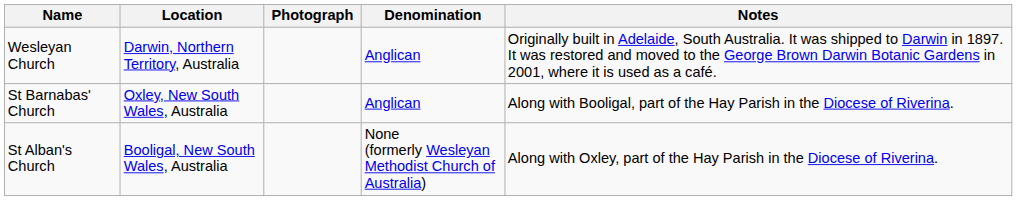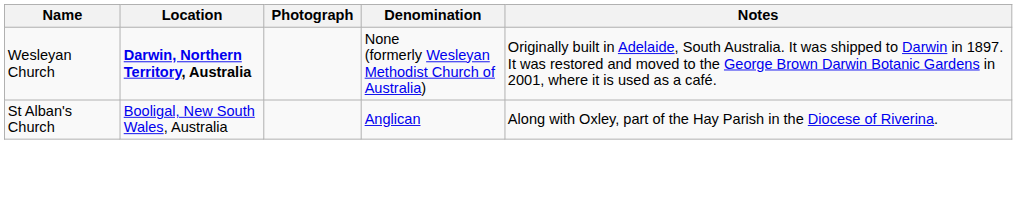 <table class="wikitable sortable">
 <tr>
 <th style="width:120px">Name</th>
 <th style="width:150px">Location</th>
 <th style="width:100px" class="unsortable">Photograph</th>
 <th style="width:150px">Denomination</th>
 <th style="width:550px" class="unsortable">Notes</th>
 </tr>
 <tr>
 <td>Wesleyan Church</td>
-<td><a href='#'>Darwin, Northern Territory</a>, Australia<br><small></small></td>
+<td><strong><a href='#'>Darwin, Northern Territory</a>, Australia<br><small></small></strong></td>
 <td></td>
-<td><a href='#'>Anglican</a></td>
+<td>None<br>(formerly <a href='#'>Wesleyan Methodist Church of Australia</a>)</td>
 <td>Originally built in <a href='#'>Adelaide</a>, South Australia. It was shipped to <a href='#'>Darwin</a> in 1897. It was restored and moved to the <a href='#'>George Brown Darwin Botanic Gardens</a> in 2001, where it is used as a café.</td>
-</tr>
-<tr>
-<td>St Barnabas' Church</td>
-<td><a href='#'>Oxley, New South Wales</a>, Australia<br><small></small></td>
-<td></td>
-<td><a href='#'>Anglican</a></td>
-<td>Along with Booligal, part of the Hay Parish in the <a href='#'>Diocese of Riverina</a>.</td>
 </tr>
 <tr>
 <td>St Alban's Church</td>
 <td><a href='#'>Booligal, New South Wales</a>, Australia<br><small></small></td>
 <td></td>
-<td>None<br>(formerly <a href='#'>Wesleyan Methodist Church of Australia</a>)</td>
+<td><a href='#'>Anglican</a></td>
 <td>Along with Oxley, part of the Hay Parish in the <a href='#'>Diocese of Riverina</a>.</td>
 </tr>
 </table>
